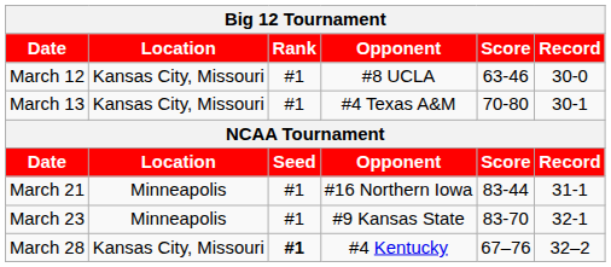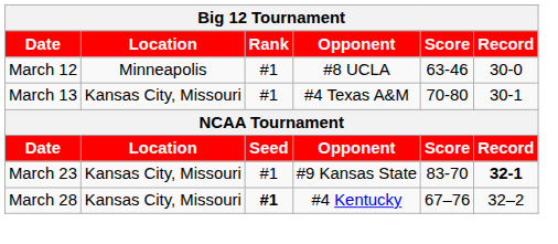 <table class="wikitable" style="text-align:center">
 <tr>
 <th colspan="6">Big 12 Tournament</th>
 </tr>
 <tr>
 <th style="background:red;color:#FFFFFF;">Date</th>
 <th style="background:red;color:#FFFFFF;">Location</th>
 <th style="background:red;color:#FFFFFF;">Rank</th>
 <th style="background:red;color:#FFFFFF;">Opponent</th>
 <th style="background:red;color:#FFFFFF;">Score</th>
 <th style="background:red;color:#FFFFFF;">Record</th>
 </tr>
 <tr>
 <td>March 12</td>
-<td>Kansas City, Missouri</td>
+<td>Minneapolis</td>
 <td>#1</td>
 <td>#8 UCLA</td>
 <td>63-46</td>
 <td>30-0</td>
 </tr>
 <tr>
 <td>March 13</td>
 <td>Kansas City, Missouri</td>
 <td>#1</td>
 <td>#4 Texas A&M</td>
 <td>70-80</td>
 <td>30-1</td>
 </tr>
 <tr>
 <th colspan="6">NCAA Tournament</th>
 </tr>
 <tr>
 <th style="background:red;color:#FFFFFF;">Date</th>
 <th style="background:red;color:#FFFFFF;">Location</th>
 <th style="background:red;color:#FFFFFF;">Seed</th>
 <th style="background:red;color:#FFFFFF;">Opponent</th>
 <th style="background:red;color:#FFFFFF;">Score</th>
 <th style="background:red;color:#FFFFFF;">Record</th>
 </tr>
 <tr>
-<td>March 21</td>
-<td>Minneapolis</td>
-<td>#1</td>
-<td>#16 Northern Iowa</td>
-<td>83-44</td>
-<td>31-1</td>
-</tr>
-<tr>
 <td>March 23</td>
-<td>Minneapolis</td>
+<td>Kansas City, Missouri</td>
 <td>#1</td>
 <td>#9 Kansas State</td>
 <td>83-70</td>
-<td>32-1</td>
+<td><strong>32-1</strong></td>
 </tr>
 <tr>
 <td>March 28</td>
 <td>Kansas City, Missouri</td>
 <td><strong>#1</strong></td>
 <td>#4 <a href='#'>Kentucky</a></td>
 <td>67–76</td>
 <td>32–2</td>
 </tr>
 </table>
